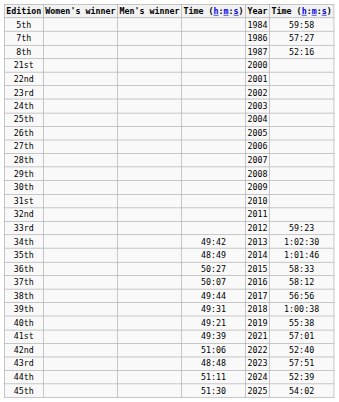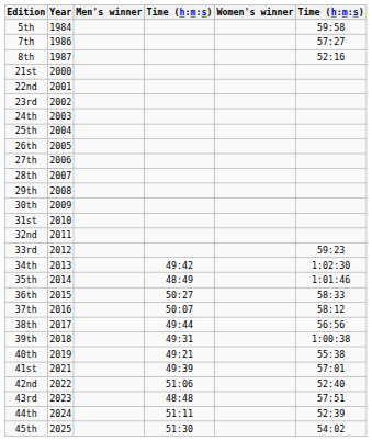 <table class="wikitable sortable" style="text-align:center">
 <tr>
 <th class=unsortable>Edition</th>
-<th class=unsortable>Women's winner</th>
+<th>Year</th>
 <th class=unsortable>Men's winner</th>
 <th>Time (<a href='#'>h</a>:<a href='#'>m</a>:<a href='#'>s</a>)</th>
-<th>Year</th>
+<th class=unsortable>Women's winner</th>
 <th>Time (<a href='#'>h</a>:<a href='#'>m</a>:<a href='#'>s</a>)</th>
 </tr>
 <tr>
 <td>5th</td>
-<td align=left></td>
+<td>1984</td>
 <td align=left></td>
 <td></td>
-<td>1984</td>
+<td align=left></td>
 <td>59:58</td>
 </tr>
 <tr>
 <td>7th</td>
-<td align=left></td>
+<td>1986</td>
 <td align=left></td>
 <td></td>
-<td>1986</td>
+<td align=left></td>
 <td>57:27</td>
 </tr>
 <tr>
 <td>8th</td>
-<td align=left></td>
+<td>1987</td>
 <td align=left></td>
 <td></td>
-<td>1987</td>
+<td align=left></td>
 <td>52:16</td>
 </tr>
 <tr>
 <td>21st</td>
-<td align=left></td>
+<td>2000</td>
 <td align=left></td>
 <td></td>
-<td>2000</td>
+<td align=left></td>
 <td></td>
 </tr>
 <tr>
 <td>22nd</td>
-<td align=left></td>
+<td>2001</td>
 <td align=left></td>
 <td></td>
-<td>2001</td>
+<td align=left></td>
 <td></td>
 </tr>
 <tr>
 <td>23rd</td>
-<td align=left></td>
+<td>2002</td>
 <td align=left></td>
 <td></td>
-<td>2002</td>
+<td align=left></td>
 <td></td>
 </tr>
 <tr>
 <td>24th</td>
-<td align=left></td>
+<td>2003</td>
 <td align=left></td>
 <td></td>
-<td>2003</td>
+<td align=left></td>
 <td></td>
 </tr>
 <tr>
 <td>25th</td>
-<td align=left></td>
+<td>2004</td>
 <td align=left></td>
 <td></td>
-<td>2004</td>
+<td align=left></td>
 <td></td>
 </tr>
 <tr>
 <td>26th</td>
-<td align=left></td>
+<td>2005</td>
 <td align=left></td>
 <td></td>
-<td>2005</td>
+<td align=left></td>
 <td></td>
 </tr>
 <tr>
 <td>27th</td>
-<td align=left></td>
+<td>2006</td>
 <td align=left></td>
 <td></td>
-<td>2006</td>
+<td align=left></td>
 <td></td>
 </tr>
 <tr>
 <td>28th</td>
-<td align=left></td>
+<td>2007</td>
 <td align=left></td>
 <td></td>
-<td>2007</td>
+<td align=left></td>
 <td></td>
 </tr>
 <tr>
 <td>29th</td>
-<td align=left></td>
+<td>2008</td>
 <td align=left></td>
 <td></td>
-<td>2008</td>
+<td align=left></td>
 <td></td>
 </tr>
 <tr>
 <td>30th</td>
-<td align=left></td>
+<td>2009</td>
 <td align=left></td>
 <td></td>
-<td>2009</td>
+<td align=left></td>
 <td></td>
 </tr>
 <tr>
 <td>31st</td>
-<td align=left></td>
+<td>2010</td>
 <td align=left></td>
 <td></td>
-<td>2010</td>
+<td align=left></td>
 <td></td>
 </tr>
 <tr>
 <td>32nd</td>
-<td align=left></td>
+<td>2011</td>
 <td align=left></td>
 <td></td>
-<td>2011</td>
+<td align=left></td>
 <td></td>
 </tr>
 <tr>
 <td>33rd</td>
-<td align=left></td>
+<td>2012</td>
 <td align=left></td>
 <td></td>
-<td>2012</td>
+<td align=left></td>
 <td>59:23</td>
 </tr>
 <tr>
 <td>34th</td>
-<td align=left></td>
+<td>2013</td>
 <td align=left></td>
 <td>49:42</td>
-<td>2013</td>
+<td align=left></td>
 <td>1:02:30</td>
 </tr>
 <tr>
 <td>35th</td>
-<td align=left></td>
+<td>2014</td>
 <td align=left></td>
 <td>48:49</td>
-<td>2014</td>
+<td align=left></td>
 <td>1:01:46</td>
 </tr>
 <tr>
 <td>36th</td>
-<td align=left></td>
+<td>2015</td>
 <td align=left></td>
 <td>50:27</td>
-<td>2015</td>
+<td align=left></td>
 <td>58:33</td>
 </tr>
 <tr>
 <td>37th</td>
-<td align=left></td>
+<td>2016</td>
 <td align=left></td>
 <td>50:07</td>
-<td>2016</td>
+<td align=left></td>
 <td>58:12</td>
 </tr>
 <tr>
 <td>38th</td>
-<td align=left></td>
+<td>2017</td>
 <td align=left></td>
 <td>49:44</td>
-<td>2017</td>
+<td align=left></td>
 <td>56:56</td>
 </tr>
 <tr>
 <td>39th</td>
-<td align=left></td>
+<td>2018</td>
 <td align=left></td>
 <td>49:31</td>
-<td>2018</td>
+<td align=left></td>
 <td>1:00:38</td>
 </tr>
 <tr>
 <td>40th</td>
-<td align=left></td>
+<td>2019</td>
 <td align=left></td>
 <td>49:21</td>
-<td>2019</td>
+<td align=left></td>
 <td>55:38</td>
 </tr>
 <tr>
 <td>41st</td>
-<td align=left></td>
+<td>2021</td>
 <td align=left></td>
 <td>49:39</td>
-<td>2021</td>
+<td align=left></td>
 <td>57:01</td>
 </tr>
 <tr>
 <td>42nd</td>
-<td align=left></td>
+<td>2022</td>
 <td align=left></td>
 <td>51:06</td>
-<td>2022</td>
+<td align=left></td>
 <td>52:40</td>
 </tr>
 <tr>
 <td>43rd</td>
-<td align=left></td>
+<td>2023</td>
 <td align=left></td>
 <td>48:48</td>
-<td>2023</td>
+<td align=left></td>
 <td>57:51</td>
 </tr>
 <tr>
 <td>44th</td>
-<td align=left></td>
+<td>2024</td>
 <td align=left></td>
 <td>51:11</td>
-<td>2024</td>
+<td align=left></td>
 <td>52:39</td>
 </tr>
 <tr>
 <td>45th</td>
-<td align=left></td>
+<td>2025</td>
 <td align=left></td>
 <td>51:30</td>
-<td>2025</td>
+<td align=left></td>
 <td>54:02</td>
 </tr>
 </table>
